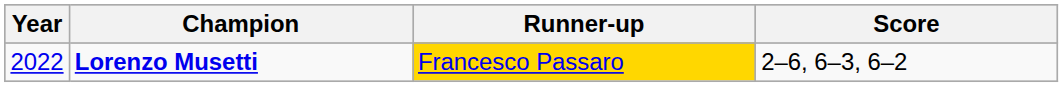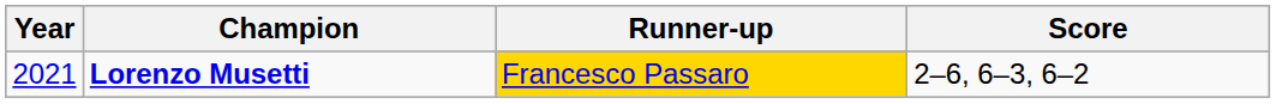 <table class="wikitable" style="font-size:90%">
 <tr>
 <th>Year</th>
 <th width="200">Champion</th>
 <th width="200">Runner-up</th>
 <th width="175">Score</th>
 </tr>
 <tr>
-<td><a href='#'>2022</a></td>
+<td><a href='#'>2021</a></td>
 <td> <strong><a href='#'>Lorenzo Musetti</a></strong></td>
 <td style="background: gold;"> <a href='#'>Francesco Passaro</a></td>
 <td>2–6, 6–3, 6–2</td>
 </tr>
 </table>
